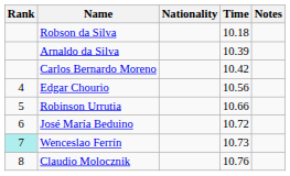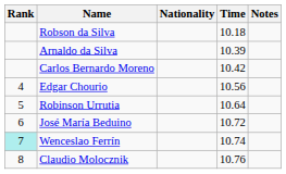 <table class="wikitable sortable" style="text-align:center">
 <tr>
 <th>Rank</th>
 <th>Name</th>
 <th>Nationality</th>
 <th>Time</th>
 <th>Notes</th>
 </tr>
 <tr>
 <td></td>
 <td align=left><a href='#'>Robson da Silva</a></td>
 <td align=left></td>
 <td>10.18</td>
 <td></td>
 </tr>
 <tr>
 <td></td>
 <td align=left><a href='#'>Arnaldo da Silva</a></td>
 <td align=left></td>
 <td>10.39</td>
 <td></td>
 </tr>
 <tr>
 <td></td>
 <td align=left><a href='#'>Carlos Bernardo Moreno</a></td>
 <td align=left></td>
 <td>10.42</td>
 <td></td>
 </tr>
 <tr>
 <td>4</td>
 <td align=left><a href='#'>Edgar Chourio</a></td>
 <td align=left></td>
 <td>10.56</td>
 <td></td>
 </tr>
 <tr>
 <td>5</td>
 <td align=left><a href='#'>Robinson Urrutia</a></td>
 <td align=left></td>
-<td>10.66</td>
+<td>10.64</td>
 <td></td>
 </tr>
 <tr>
 <td>6</td>
 <td align=left><a href='#'>José María Beduino</a></td>
 <td align=left></td>
 <td>10.72</td>
 <td></td>
 </tr>
 <tr>
 <td style="background: paleturquoise;">7</td>
 <td align=left><a href='#'>Wenceslao Ferrín</a></td>
 <td align=left></td>
-<td>10.73</td>
+<td>10.74</td>
 <td></td>
 </tr>
 <tr>
 <td>8</td>
 <td align=left><a href='#'>Claudio Molocznik</a></td>
 <td align=left></td>
 <td>10.76</td>
 <td></td>
 </tr>
 </table>
